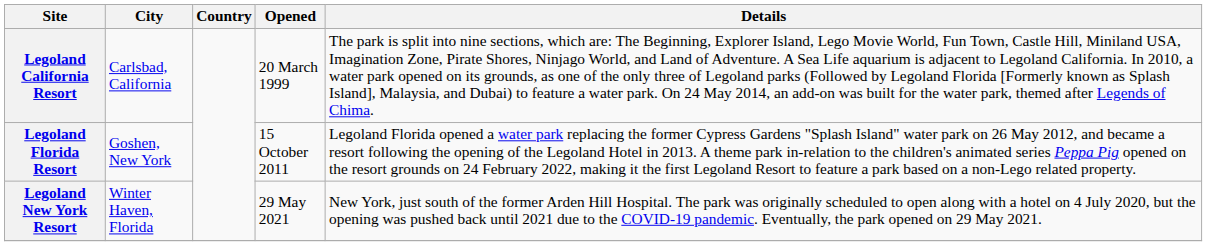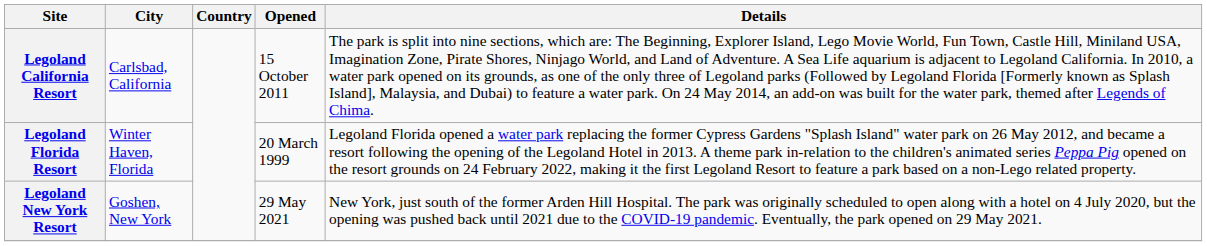 <table class="wikitable sortable">
 <tr>
 <th>Site</th>
 <th>City</th>
 <th>Country</th>
 <th>Opened</th>
 <th>Details</th>
 </tr>
 <tr>
 <th scope="row"><a href='#'>Legoland California Resort</a></th>
 <td><a href='#'>Carlsbad, California</a></td>
 <td rowspan="3"></td>
-<td>20 March 1999</td>
+<td>15 October 2011</td>
 <td>The park is split into nine sections, which are: The Beginning, Explorer Island, Lego Movie World, Fun Town, Castle Hill, Miniland USA, Imagination Zone, Pirate Shores, Ninjago World, and Land of Adventure. A Sea Life aquarium is adjacent to Legoland California. In 2010, a water park opened on its grounds, as one of the only three of Legoland parks (Followed by Legoland Florida [Formerly known as Splash Island], Malaysia, and Dubai) to feature a water park. On 24 May 2014, an add-on was built for the water park, themed after <a href='#'>Legends of Chima</a>.</td>
 </tr>
 <tr>
 <th scope="row"><a href='#'>Legoland Florida Resort</a></th>
-<td><a href='#'>Goshen, New York</a></td>
-<td>15 October 2011</td>
+<td><a href='#'>Winter Haven, Florida</a></td>
+<td>20 March 1999</td>
 <td>Legoland Florida opened a <a href='#'>water park</a> replacing the former Cypress Gardens "Splash Island" water park on 26 May 2012, and became a resort following the opening of the Legoland Hotel in 2013. A theme park in-relation to the children's animated series <em><a href='#'>Peppa Pig</a></em> opened on the resort grounds on 24 February 2022, making it the first Legoland Resort to feature a park based on a non-Lego related property.</td>
 </tr>
 <tr>
 <th scope="row"><a href='#'>Legoland New York Resort</a></th>
-<td><a href='#'>Winter Haven, Florida</a></td>
+<td><a href='#'>Goshen, New York</a></td>
 <td>29 May 2021</td>
 <td>New York, just south of the former Arden Hill Hospital.  The park was originally scheduled to open along with a hotel on 4 July 2020, but the opening was pushed back until 2021 due to the <a href='#'>COVID-19 pandemic</a>. Eventually, the park opened on 29 May 2021.</td>
 </tr>
 <tr>
 </tr>
 </table>
